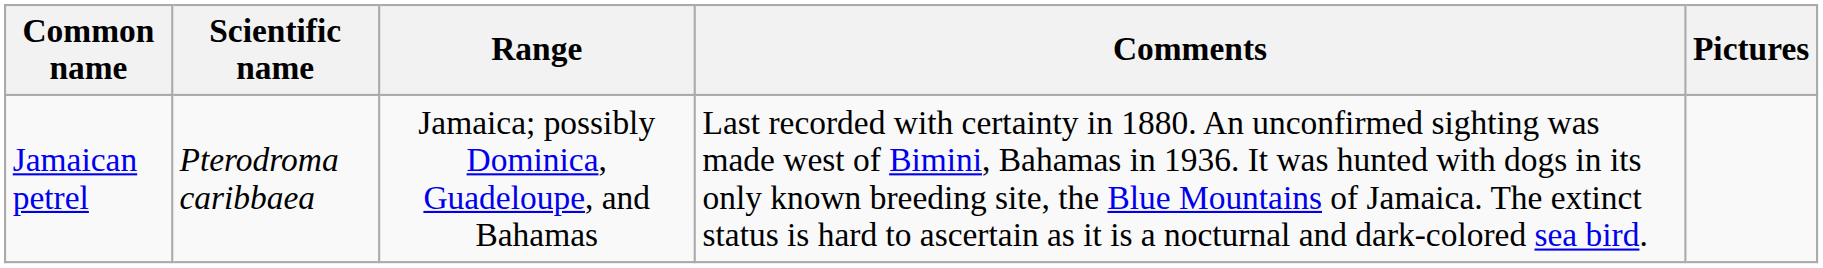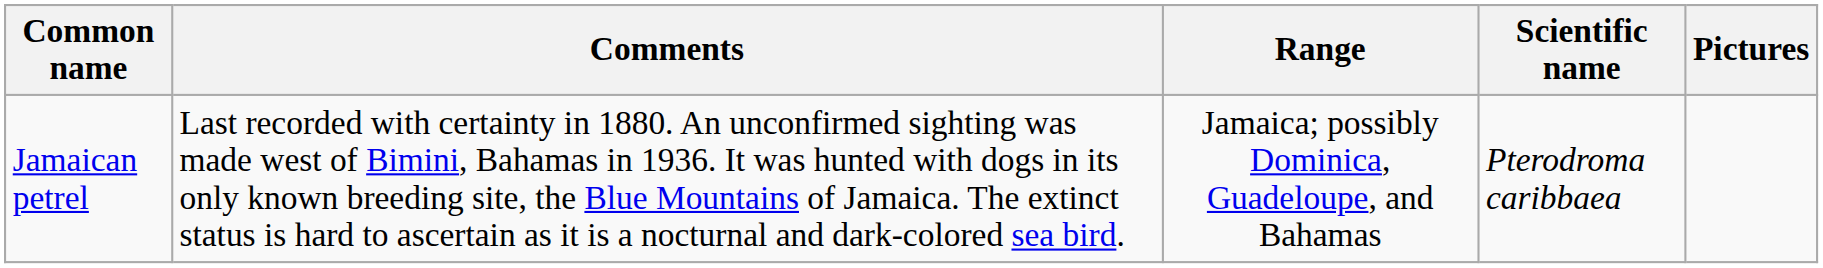 <table class="wikitable sortable">
 <tr>
 <th>Common name</th>
+<th class="unsortable">Comments</th>
+<th>Range</th>
 <th>Scientific name</th>
-<th>Range</th>
-<th class="unsortable">Comments</th>
 <th class="unsortable">Pictures</th>
 </tr>
 <tr>
 <td><a href='#'>Jamaican petrel</a></td>
+<td>Last recorded with certainty in 1880. An unconfirmed sighting was made west of <a href='#'>Bimini</a>, Bahamas in 1936. It was hunted with dogs in its only known breeding site, the <a href='#'>Blue Mountains</a> of Jamaica. The extinct status is hard to ascertain as it is a nocturnal and dark-colored <a href='#'>sea bird</a>.</td>
+<td align="center">Jamaica; possibly <a href='#'>Dominica</a>, <a href='#'>Guadeloupe</a>, and Bahamas</td>
 <td><em>Pterodroma caribbaea</em></td>
-<td align="center">Jamaica; possibly <a href='#'>Dominica</a>, <a href='#'>Guadeloupe</a>, and Bahamas</td>
-<td>Last recorded with certainty in 1880. An unconfirmed sighting was made west of <a href='#'>Bimini</a>, Bahamas in 1936. It was hunted with dogs in its only known breeding site, the <a href='#'>Blue Mountains</a> of Jamaica. The extinct status is hard to ascertain as it is a nocturnal and dark-colored <a href='#'>sea bird</a>.</td>
 <td></td>
 </tr>
 </table>
